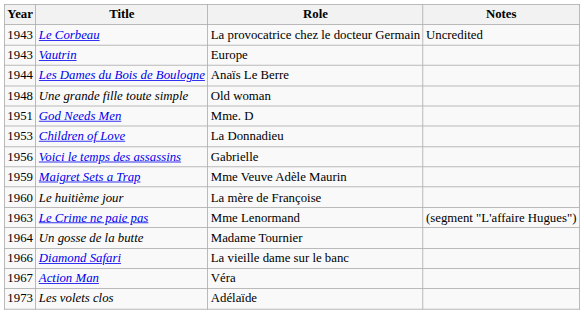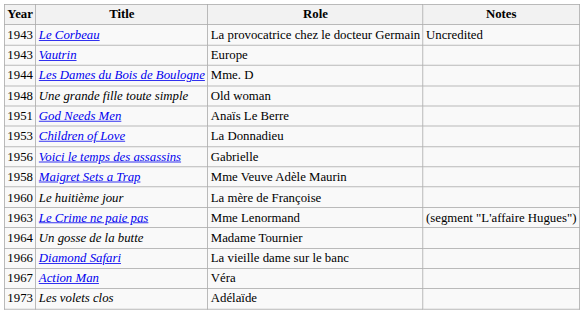 <table class="wikitable">
 <tr>
 <th>Year</th>
 <th>Title</th>
 <th>Role</th>
 <th>Notes</th>
 </tr>
 <tr>
 <td>1943</td>
 <td><em><a href='#'>Le Corbeau</a></em></td>
 <td>La provocatrice chez le docteur Germain</td>
 <td>Uncredited</td>
 </tr>
 <tr>
 <td>1943</td>
 <td><em><a href='#'>Vautrin</a></em></td>
 <td>Europe</td>
 <td></td>
 </tr>
 <tr>
 <td>1944</td>
 <td><em><a href='#'>Les Dames du Bois de Boulogne</a></em></td>
-<td>Anaïs Le Berre</td>
+<td>Mme. D</td>
 <td></td>
 </tr>
 <tr>
 <td>1948</td>
 <td><em>Une grande fille toute simple</em></td>
 <td>Old woman</td>
 <td></td>
 </tr>
 <tr>
 <td>1951</td>
 <td><em><a href='#'>God Needs Men</a></em></td>
-<td>Mme. D</td>
+<td>Anaïs Le Berre</td>
 <td></td>
 </tr>
 <tr>
 <td>1953</td>
 <td><em><a href='#'>Children of Love</a></em></td>
 <td>La Donnadieu</td>
 <td></td>
 </tr>
 <tr>
 <td>1956</td>
 <td><em><a href='#'>Voici le temps des assassins</a></em></td>
 <td>Gabrielle</td>
 <td></td>
 </tr>
 <tr>
-<td>1959</td>
+<td>1958</td>
 <td><em><a href='#'>Maigret Sets a Trap</a></em></td>
 <td>Mme Veuve Adèle Maurin</td>
 <td></td>
 </tr>
 <tr>
 <td>1960</td>
 <td><em>Le huitième jour</em></td>
 <td>La mère de Françoise</td>
 <td></td>
 </tr>
 <tr>
 <td>1963</td>
 <td><em><a href='#'>Le Crime ne paie pas</a></em></td>
 <td>Mme Lenormand</td>
 <td>(segment "L'affaire Hugues")</td>
 </tr>
 <tr>
 <td>1964</td>
 <td><em>Un gosse de la butte</em></td>
 <td>Madame Tournier</td>
 <td></td>
 </tr>
 <tr>
 <td>1966</td>
 <td><em><a href='#'>Diamond Safari</a></em></td>
 <td>La vieille dame sur le banc</td>
 <td></td>
 </tr>
 <tr>
 <td>1967</td>
 <td><em><a href='#'>Action Man</a></em></td>
 <td>Véra</td>
 <td></td>
 </tr>
 <tr>
 <td>1973</td>
 <td><em>Les volets clos</em></td>
 <td>Adélaïde</td>
 <td></td>
 </tr>
 </table>
